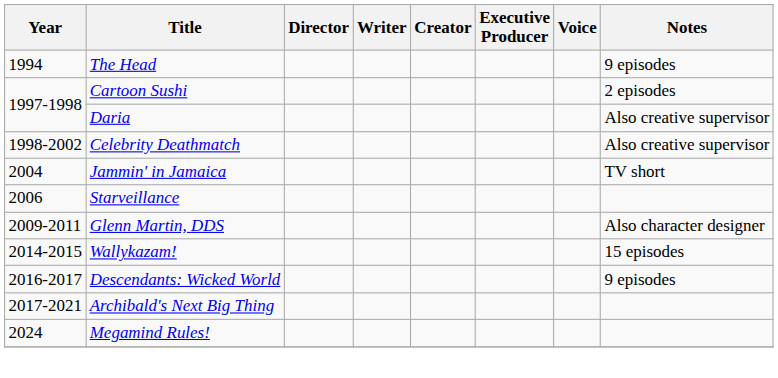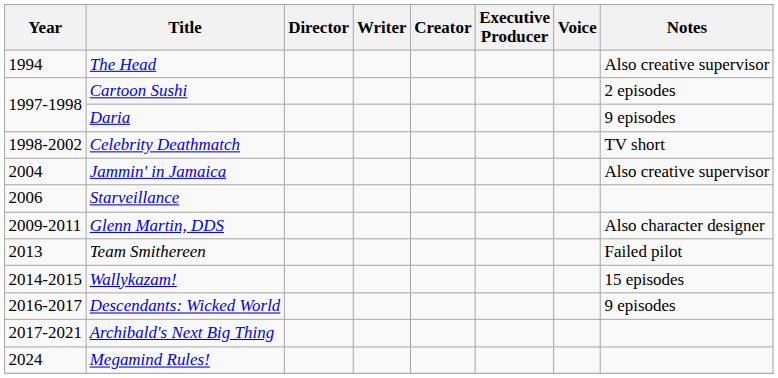 <table class="wikitable">
 <tr>
 <th>Year</th>
 <th>Title</th>
 <th>Director</th>
 <th>Writer</th>
 <th>Creator</th>
 <th>Executive<br>Producer</th>
 <th>Voice</th>
 <th>Notes</th>
 </tr>
 <tr>
 <td>1994</td>
 <td><em><a href='#'>The Head</a></em></td>
 <td></td>
 <td></td>
 <td></td>
 <td></td>
 <td></td>
-<td>9 episodes</td>
+<td>Also creative supervisor</td>
 </tr>
 <tr>
 <td rowspan="2">1997-1998</td>
 <td><em><a href='#'>Cartoon Sushi</a></em></td>
 <td></td>
 <td></td>
 <td></td>
 <td></td>
 <td></td>
 <td>2 episodes</td>
 </tr>
 <tr>
 <td><em><a href='#'>Daria</a></em></td>
 <td></td>
 <td></td>
 <td></td>
 <td></td>
 <td></td>
-<td>Also creative supervisor</td>
+<td>9 episodes</td>
 </tr>
 <tr>
 <td>1998-2002</td>
 <td><em><a href='#'>Celebrity Deathmatch</a></em></td>
 <td></td>
 <td></td>
 <td></td>
 <td></td>
 <td></td>
-<td>Also creative supervisor</td>
+<td>TV short</td>
 </tr>
 <tr>
 <td>2004</td>
 <td><em><a href='#'>Jammin' in Jamaica</a></em></td>
 <td></td>
 <td></td>
 <td></td>
 <td></td>
 <td></td>
-<td>TV short</td>
+<td>Also creative supervisor</td>
 </tr>
 <tr>
 <td>2006</td>
 <td><em><a href='#'>Starveillance</a></em></td>
 <td></td>
 <td></td>
 <td></td>
 <td></td>
 <td></td>
 <td></td>
 </tr>
 <tr>
 <td>2009-2011</td>
 <td><em><a href='#'>Glenn Martin, DDS</a></em></td>
 <td></td>
 <td></td>
 <td></td>
 <td></td>
 <td></td>
 <td>Also character designer</td>
+</tr>
+<tr>
+<td>2013</td>
+<td><em>Team Smithereen</em></td>
+<td></td>
+<td></td>
+<td></td>
+<td></td>
+<td></td>
+<td>Failed pilot</td>
 </tr>
 <tr>
 <td>2014-2015</td>
 <td><em><a href='#'>Wallykazam!</a></em></td>
 <td></td>
 <td></td>
 <td></td>
 <td></td>
 <td></td>
 <td>15 episodes</td>
 </tr>
 <tr>
 <td>2016-2017</td>
 <td><em><a href='#'>Descendants: Wicked World</a></em></td>
 <td></td>
 <td></td>
 <td></td>
 <td></td>
 <td></td>
 <td>9 episodes</td>
 </tr>
 <tr>
 <td>2017-2021</td>
 <td><em><a href='#'>Archibald's Next Big Thing</a></em></td>
 <td></td>
 <td></td>
 <td></td>
 <td></td>
 <td></td>
 <td></td>
 </tr>
 <tr>
 <td>2024</td>
 <td><em><a href='#'>Megamind Rules!</a></em></td>
 <td></td>
 <td></td>
 <td></td>
 <td></td>
 <td></td>
 <td></td>
 </tr>
 <tr>
 </tr>
 </table>
